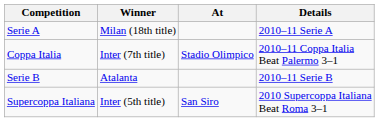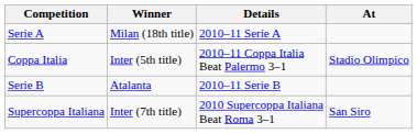 <table class="wikitable">
 <tr>
 <th>Competition</th>
 <th>Winner</th>
+<th>Details</th>
 <th>At</th>
-<th>Details</th>
 </tr>
 <tr>
 <td><a href='#'>Serie A</a></td>
 <td><a href='#'>Milan</a> (18th title)</td>
+<td><a href='#'>2010–11 Serie A</a></td>
 <td></td>
-<td><a href='#'>2010–11 Serie A</a></td>
 </tr>
 <tr>
 <td><a href='#'>Coppa Italia</a></td>
-<td><a href='#'>Inter</a> (7th title)</td>
+<td><a href='#'>Inter</a> (5th title)</td>
+<td><a href='#'>2010–11 Coppa Italia</a><br>Beat <a href='#'>Palermo</a> 3–1</td>
 <td><a href='#'>Stadio Olimpico</a></td>
-<td><a href='#'>2010–11 Coppa Italia</a><br>Beat <a href='#'>Palermo</a> 3–1</td>
 </tr>
 <tr>
 <td><a href='#'>Serie B</a></td>
 <td><a href='#'>Atalanta</a></td>
+<td><a href='#'>2010–11 Serie B</a></td>
 <td></td>
-<td><a href='#'>2010–11 Serie B</a></td>
 </tr>
 <tr>
 <td><a href='#'>Supercoppa Italiana</a></td>
-<td><a href='#'>Inter</a> (5th title)</td>
+<td><a href='#'>Inter</a> (7th title)</td>
+<td><a href='#'>2010 Supercoppa Italiana</a><br>Beat <a href='#'>Roma</a> 3–1</td>
 <td><a href='#'>San Siro</a></td>
-<td><a href='#'>2010 Supercoppa Italiana</a><br>Beat <a href='#'>Roma</a> 3–1</td>
 </tr>
 </table>
